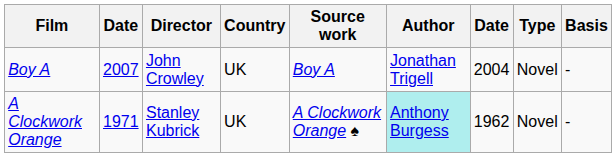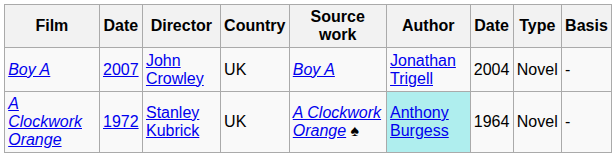 <table class="wikitable">
 <tr>
 <th>Film</th>
 <th>Date</th>
 <th>Director</th>
 <th>Country</th>
 <th>Source<br>work</th>
 <th>Author</th>
 <th>Date</th>
 <th>Type</th>
 <th>Basis</th>
 </tr>
 <tr>
 <td><em><a href='#'>Boy A</a></em></td>
 <td><a href='#'>2007</a></td>
 <td><a href='#'>John Crowley</a></td>
 <td>UK</td>
 <td><em><a href='#'>Boy A</a></em></td>
 <td><a href='#'>Jonathan Trigell</a></td>
 <td>2004</td>
 <td>Novel</td>
 <td>-</td>
 </tr>
 <tr>
 <td><em><a href='#'>A Clockwork Orange</a></em></td>
-<td><a href='#'>1971</a></td>
+<td><a href='#'>1972</a></td>
 <td><a href='#'>Stanley Kubrick</a></td>
 <td>UK</td>
 <td><em><a href='#'>A Clockwork Orange</a></em> ♠</td>
 <td style="background: paleturquoise;"><a href='#'>Anthony Burgess</a></td>
-<td>1962</td>
+<td>1964</td>
 <td>Novel</td>
 <td>-</td>
 </tr>
 <tr>
 </tr>
 </table>
